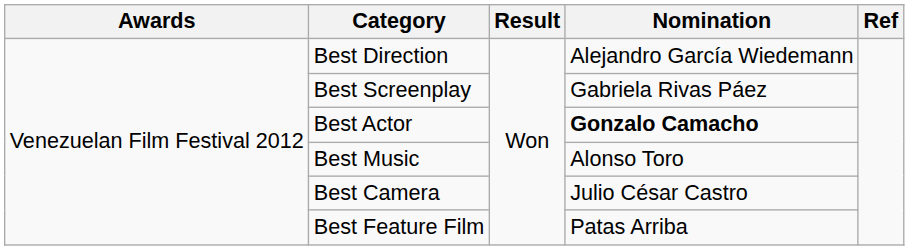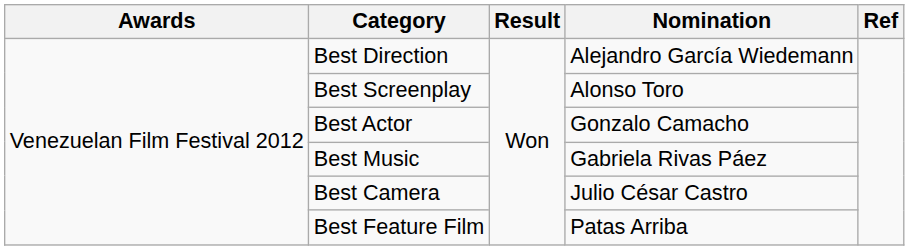 <table class="wikitable">
 <tr>
 <th>Awards</th>
 <th>Category</th>
 <th>Result</th>
 <th>Nomination</th>
 <th>Ref</th>
 </tr>
 <tr>
 <td rowspan="6" align="center">Venezuelan Film Festival 2012</td>
 <td>Best Direction</td>
 <td rowspan="6" align="center">Won</td>
 <td>Alejandro García Wiedemann</td>
 <td rowspan="6" align="center"></td>
 </tr>
 <tr>
 <td>Best Screenplay</td>
-<td>Gabriela Rivas Páez</td>
+<td>Alonso Toro</td>
 </tr>
 <tr>
 <td>Best Actor</td>
-<td><strong>Gonzalo Camacho</strong></td>
+<td>Gonzalo Camacho</td>
 </tr>
 <tr>
 <td>Best Music</td>
-<td>Alonso Toro</td>
+<td>Gabriela Rivas Páez</td>
 </tr>
 <tr>
 <td>Best Camera</td>
 <td>Julio César Castro</td>
 </tr>
 <tr>
 <td>Best Feature Film</td>
 <td>Patas Arriba</td>
 </tr>
 </table>
